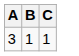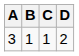 <table class="wikitable inline">
 <tr>
 <th>A</th>
 <th>B</th>
 <th>C</th>
+<th>D</th>
 </tr>
 <tr>
 <td>3</td>
 <td>1</td>
 <td>1</td>
+<td>2</td>
 </tr>
 </table>
